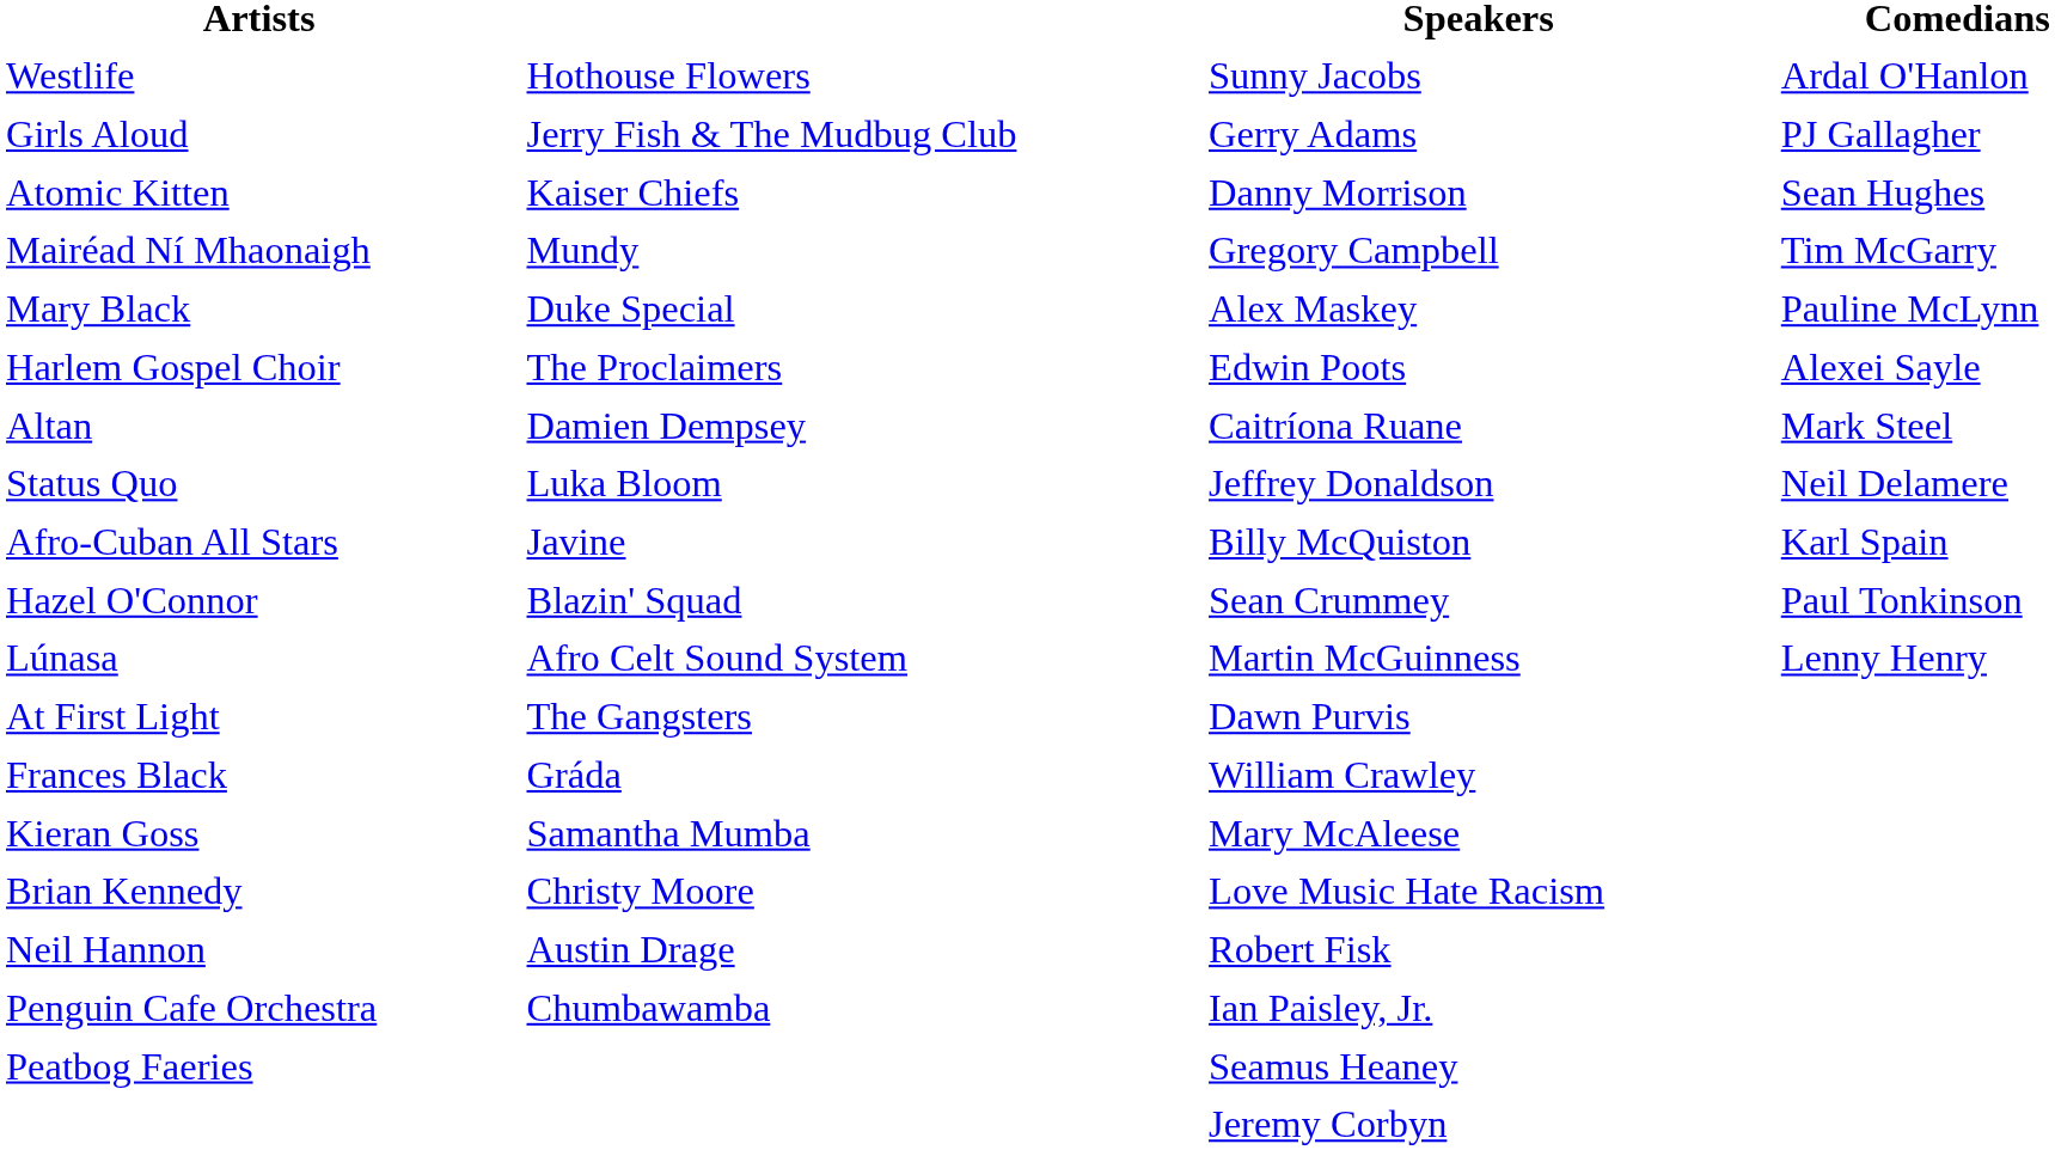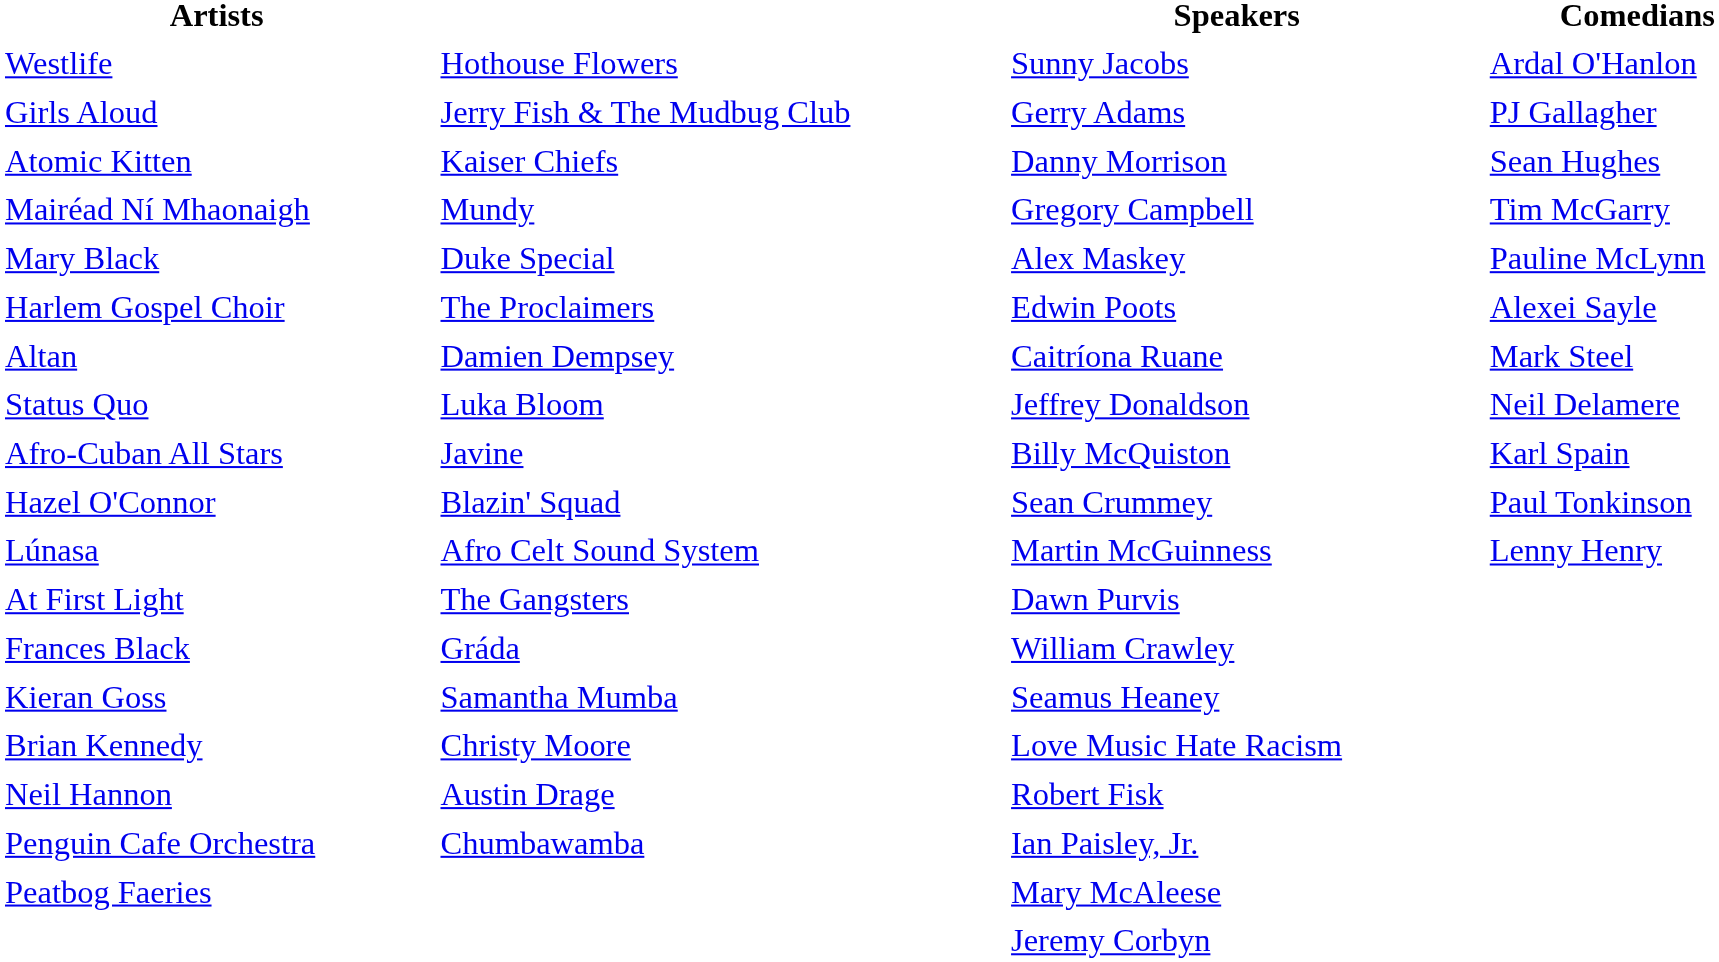 <table border="0" cellpadding="2" width="70%" align="center">
 <tr>
 <th>Artists</th>
 <th></th>
 <th>Speakers</th>
 <th></th>
 <th>Comedians</th>
 </tr>
 <tr>
 <td><a href='#'>Westlife</a></td>
 <td><a href='#'>Hothouse Flowers</a></td>
 <td><a href='#'>Sunny Jacobs</a></td>
 <td></td>
 <td><a href='#'>Ardal O'Hanlon</a></td>
 </tr>
 <tr>
 <td><a href='#'>Girls Aloud</a></td>
 <td><a href='#'>Jerry Fish & The Mudbug Club</a></td>
 <td><a href='#'>Gerry Adams</a></td>
 <td></td>
 <td><a href='#'>PJ Gallagher</a></td>
 </tr>
 <tr>
 <td><a href='#'>Atomic Kitten</a></td>
 <td><a href='#'>Kaiser Chiefs</a></td>
 <td><a href='#'>Danny Morrison</a></td>
 <td></td>
 <td><a href='#'>Sean Hughes</a></td>
 </tr>
 <tr>
 <td><a href='#'>Mairéad Ní Mhaonaigh</a></td>
 <td><a href='#'>Mundy</a></td>
 <td><a href='#'>Gregory Campbell</a></td>
 <td></td>
 <td><a href='#'>Tim McGarry</a></td>
 </tr>
 <tr>
 <td><a href='#'>Mary Black</a></td>
 <td><a href='#'>Duke Special</a></td>
 <td><a href='#'>Alex Maskey</a></td>
 <td></td>
 <td><a href='#'>Pauline McLynn</a></td>
 </tr>
 <tr>
 <td><a href='#'>Harlem Gospel Choir</a></td>
 <td><a href='#'>The Proclaimers</a></td>
 <td><a href='#'>Edwin Poots</a></td>
 <td></td>
 <td><a href='#'>Alexei Sayle</a></td>
 </tr>
 <tr>
 <td><a href='#'>Altan</a></td>
 <td><a href='#'>Damien Dempsey</a></td>
 <td><a href='#'>Caitríona Ruane</a></td>
 <td></td>
 <td><a href='#'>Mark Steel</a></td>
 </tr>
 <tr>
 <td><a href='#'>Status Quo</a></td>
 <td><a href='#'>Luka Bloom</a></td>
 <td><a href='#'>Jeffrey Donaldson</a></td>
 <td></td>
 <td><a href='#'>Neil Delamere</a></td>
 </tr>
 <tr>
 <td><a href='#'>Afro-Cuban All Stars</a></td>
 <td><a href='#'>Javine</a></td>
 <td><a href='#'>Billy McQuiston</a></td>
 <td></td>
 <td><a href='#'>Karl Spain</a></td>
 </tr>
 <tr>
 <td><a href='#'>Hazel O'Connor</a></td>
 <td><a href='#'>Blazin' Squad</a></td>
 <td><a href='#'>Sean Crummey</a></td>
 <td></td>
 <td><a href='#'>Paul Tonkinson</a></td>
 </tr>
 <tr>
 <td><a href='#'>Lúnasa</a></td>
 <td><a href='#'>Afro Celt Sound System</a></td>
 <td><a href='#'>Martin McGuinness</a></td>
 <td></td>
 <td><a href='#'>Lenny Henry</a></td>
 </tr>
 <tr>
 <td><a href='#'>At First Light</a></td>
 <td><a href='#'>The Gangsters</a></td>
 <td><a href='#'>Dawn Purvis</a></td>
 <td></td>
 <td></td>
 </tr>
 <tr>
 <td><a href='#'>Frances Black</a></td>
 <td><a href='#'>Gráda</a></td>
 <td><a href='#'>William Crawley</a></td>
 <td></td>
 <td></td>
 </tr>
 <tr>
 <td><a href='#'>Kieran Goss</a></td>
 <td><a href='#'>Samantha Mumba</a></td>
-<td><a href='#'>Mary McAleese</a></td>
+<td><a href='#'>Seamus Heaney</a></td>
 <td></td>
 <td></td>
 </tr>
 <tr>
 <td><a href='#'>Brian Kennedy</a></td>
 <td><a href='#'>Christy Moore</a></td>
 <td><a href='#'>Love Music Hate Racism</a></td>
 <td></td>
 <td></td>
 </tr>
 <tr>
 <td><a href='#'>Neil Hannon</a></td>
 <td><a href='#'>Austin Drage</a></td>
 <td><a href='#'>Robert Fisk</a></td>
 <td></td>
 <td></td>
 </tr>
 <tr>
 <td><a href='#'>Penguin Cafe Orchestra</a></td>
 <td><a href='#'>Chumbawamba</a></td>
 <td><a href='#'>Ian Paisley, Jr.</a></td>
 <td></td>
 <td></td>
 </tr>
 <tr>
 <td><a href='#'>Peatbog Faeries</a></td>
 <td></td>
-<td><a href='#'>Seamus Heaney</a></td>
+<td><a href='#'>Mary McAleese</a></td>
 <td></td>
 <td></td>
 </tr>
 <tr>
 <td></td>
 <td></td>
 <td><a href='#'>Jeremy Corbyn</a></td>
 <td></td>
 <td></td>
 </tr>
 </table>
